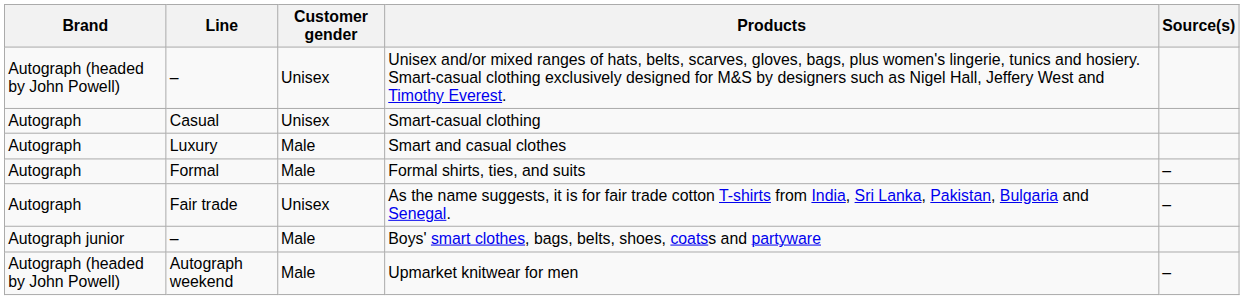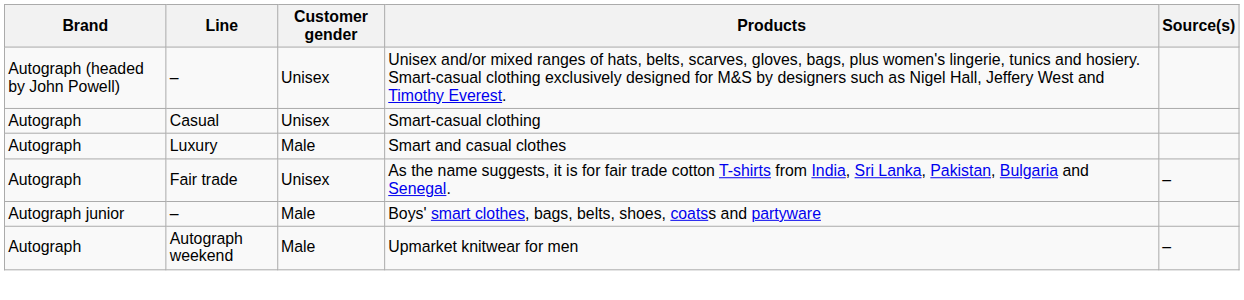 <table class="wikitable">
 <tr>
 <th>Brand</th>
 <th>Line</th>
 <th>Customer gender</th>
 <th>Products</th>
 <th>Source(s)</th>
 </tr>
 <tr>
 <td>Autograph (headed by John Powell)</td>
 <td>–</td>
 <td>Unisex</td>
 <td>Unisex and/or mixed ranges of hats, belts, scarves, gloves, bags, plus women's lingerie, tunics and hosiery. Smart-casual clothing exclusively designed for M&S by designers such as Nigel Hall, Jeffery West and <a href='#'>Timothy Everest</a>.</td>
 <td></td>
 </tr>
 <tr>
 <td>Autograph</td>
 <td>Casual</td>
 <td>Unisex</td>
 <td>Smart-casual clothing</td>
 <td></td>
 </tr>
 <tr>
 <td>Autograph</td>
 <td>Luxury</td>
 <td>Male</td>
 <td>Smart and casual clothes</td>
 <td></td>
 </tr>
 <tr>
 <td>Autograph</td>
-<td>Formal</td>
-<td>Male</td>
-<td>Formal shirts, ties, and suits</td>
-<td>–</td>
-</tr>
-<tr>
-<td>Autograph</td>
 <td>Fair trade</td>
 <td>Unisex</td>
 <td>As the name suggests, it is for fair trade cotton <a href='#'>T-shirts</a> from <a href='#'>India</a>, <a href='#'>Sri Lanka</a>, <a href='#'>Pakistan</a>, <a href='#'>Bulgaria</a> and <a href='#'>Senegal</a>.</td>
 <td>–</td>
 </tr>
 <tr>
 <td>Autograph junior</td>
 <td>–</td>
 <td>Male</td>
 <td>Boys' <a href='#'>smart clothes</a>, bags, belts, shoes, <a href='#'>coats</a>s and <a href='#'>partyware</a></td>
 <td></td>
 </tr>
 <tr>
-<td>Autograph (headed by John Powell)</td>
+<td>Autograph</td>
 <td>Autograph weekend</td>
 <td>Male</td>
 <td>Upmarket knitwear for men</td>
 <td>–</td>
 </tr>
 </table>
